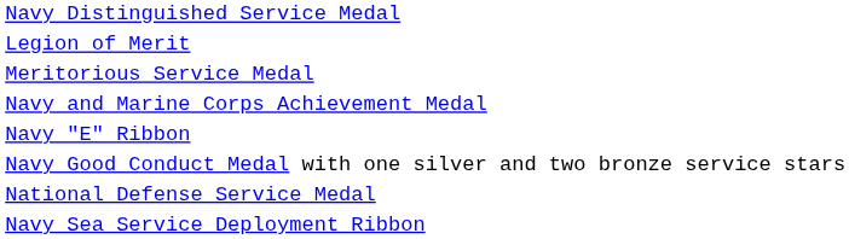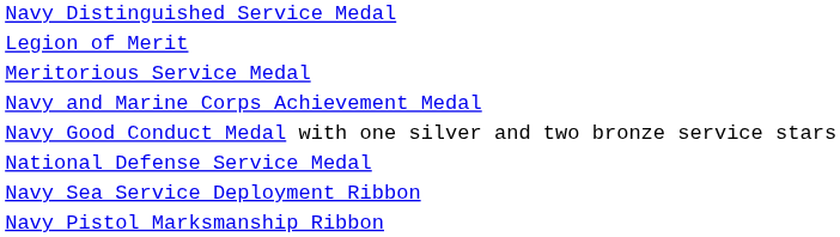 <table>
 <tr>
 <td></td>
 <td><a href='#'>Navy Distinguished Service Medal</a></td>
 </tr>
 <tr>
 <td></td>
 <td><a href='#'>Legion of Merit</a></td>
 </tr>
 <tr>
 <td></td>
 <td><a href='#'>Meritorious Service Medal</a></td>
 </tr>
 <tr>
 <td></td>
 <td><a href='#'>Navy and Marine Corps Achievement Medal</a></td>
 </tr>
 <tr>
 <td></td>
-<td><a href='#'>Navy "E" Ribbon</a></td>
-</tr>
-<tr>
-<td></td>
 <td><a href='#'>Navy Good Conduct Medal</a> with one silver and two bronze service stars</td>
 </tr>
 <tr>
 <td></td>
 <td><a href='#'>National Defense Service Medal</a></td>
 </tr>
 <tr>
 <td></td>
 <td><a href='#'>Navy Sea Service Deployment Ribbon</a></td>
 </tr>
+<tr>
+<td></td>
+<td><a href='#'>Navy Pistol Marksmanship Ribbon</a></td>
+</tr>
 </table>
